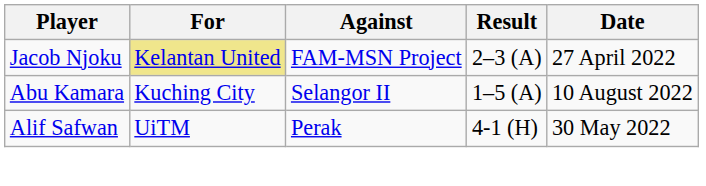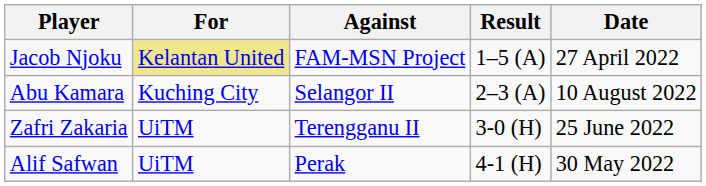 <table class="wikitable">
 <tr>
 <th>Player</th>
 <th>For</th>
 <th>Against</th>
 <th>Result</th>
 <th>Date</th>
 </tr>
 <tr>
 <td> <a href='#'>Jacob Njoku</a></td>
 <td style="background: khaki;"><a href='#'> Kelantan United</a></td>
 <td><a href='#'>FAM-MSN Project</a></td>
-<td>2–3 (A)</td>
+<td>1–5 (A) </td>
 <td>27 April 2022</td>
 </tr>
 <tr>
 <td> <a href='#'>Abu Kamara</a></td>
 <td><a href='#'> Kuching City</a></td>
 <td><a href='#'> Selangor II</a></td>
-<td>1–5 (A) </td>
+<td>2–3 (A)</td>
 <td>10 August 2022</td>
+</tr>
+<tr>
+<td> <a href='#'>Zafri Zakaria</a></td>
+<td><a href='#'> UiTM</a></td>
+<td><a href='#'> Terengganu II</a></td>
+<td>3-0 (H) </td>
+<td>25 June 2022</td>
 </tr>
 <tr>
 <td> <a href='#'>Alif Safwan</a></td>
 <td><a href='#'> UiTM</a></td>
 <td><a href='#'> Perak</a></td>
 <td>4-1 (H) </td>
 <td>30 May 2022</td>
 </tr>
 </table>
